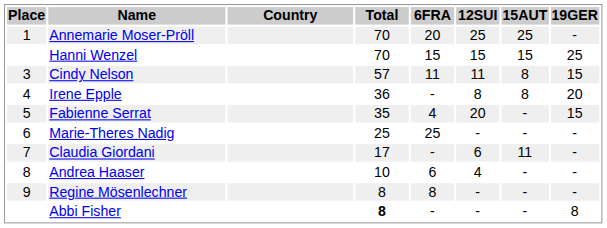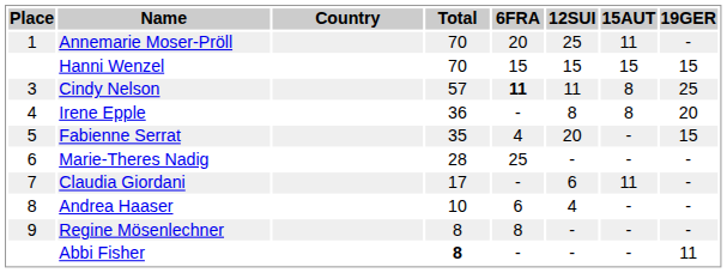 <table border="0" style="border: 1px solid #999; background-color:#FFFFFF; text-align:center; font-size:86%; line-height:15px;">
 <tr align="center" bgcolor="#CCCCCC">
 <th width=35>Place</th>
 <th width=170>Name</th>
 <th width=120>Country</th>
 <th width=50>Total</th>
 <th width=40>6FRA</th>
 <th width=40>12SUI</th>
 <th width=40>15AUT</th>
 <th width=40>19GER</th>
 </tr>
 <tr bgcolor="#EFEFEF">
 <td>1</td>
 <td align="left"><a href='#'>Annemarie Moser-Pröll</a></td>
 <td align="left"></td>
 <td>70</td>
 <td>20</td>
 <td>25</td>
-<td>25</td>
+<td>11</td>
 <td>-</td>
 </tr>
 <tr>
 <td></td>
 <td align="left"><a href='#'>Hanni Wenzel</a></td>
 <td align="left"></td>
 <td>70</td>
 <td>15</td>
 <td>15</td>
 <td>15</td>
-<td>25</td>
+<td>15</td>
 </tr>
 <tr bgcolor="#EFEFEF">
 <td>3</td>
 <td align="left"><a href='#'>Cindy Nelson</a></td>
 <td align="left"></td>
 <td>57</td>
-<td>11</td>
+<td><strong>11</strong></td>
 <td>11</td>
 <td>8</td>
-<td>15</td>
+<td>25</td>
 </tr>
 <tr>
 <td>4</td>
 <td align="left"><a href='#'>Irene Epple</a></td>
 <td align="left"></td>
 <td>36</td>
 <td>-</td>
 <td>8</td>
 <td>8</td>
 <td>20</td>
 </tr>
 <tr bgcolor="#EFEFEF">
 <td>5</td>
 <td align="left"><a href='#'>Fabienne Serrat</a></td>
 <td align="left"></td>
 <td>35</td>
 <td>4</td>
 <td>20</td>
 <td>-</td>
 <td>15</td>
 </tr>
 <tr>
 <td>6</td>
 <td align="left"><a href='#'>Marie-Theres Nadig</a></td>
 <td align="left"></td>
-<td>25</td>
+<td>28</td>
 <td>25</td>
 <td>-</td>
 <td>-</td>
 <td>-</td>
 </tr>
 <tr bgcolor="#EFEFEF">
 <td>7</td>
 <td align="left"><a href='#'>Claudia Giordani</a></td>
 <td align="left"></td>
 <td>17</td>
 <td>-</td>
 <td>6</td>
 <td>11</td>
 <td>-</td>
 </tr>
 <tr>
 <td>8</td>
 <td align="left"><a href='#'>Andrea Haaser</a></td>
 <td align="left"></td>
 <td>10</td>
 <td>6</td>
 <td>4</td>
 <td>-</td>
 <td>-</td>
 </tr>
 <tr bgcolor="#EFEFEF">
 <td>9</td>
 <td align="left"><a href='#'>Regine Mösenlechner</a></td>
 <td align="left"></td>
 <td>8</td>
 <td>8</td>
 <td>-</td>
 <td>-</td>
 <td>-</td>
 </tr>
 <tr>
 <td></td>
 <td align="left"><a href='#'>Abbi Fisher</a></td>
 <td align="left"></td>
 <td><strong>8</strong></td>
 <td>-</td>
 <td>-</td>
 <td>-</td>
-<td>8</td>
+<td>11</td>
 </tr>
 </table>
